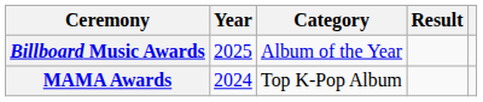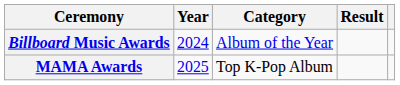 <table class="wikitable plainrowheaders">
 <tr>
 <th scope="col">Ceremony</th>
 <th scope="col">Year</th>
 <th scope="col">Category</th>
 <th scope="col">Result</th>
 <th scope="col" class="unsortable"></th>
 </tr>
 <tr>
 <th scope="row"><a href='#'><em>Billboard</em> Music Awards</a></th>
-<td style="text-align:center"><a href='#'>2025</a></td>
+<td style="text-align:center"><a href='#'>2024</a></td>
 <td><a href='#'>Album of the Year</a></td>
 <td></td>
 <td style="text-align:center"></td>
 </tr>
 <tr>
 <th scope="row"><a href='#'>MAMA Awards</a></th>
-<td style="text-align:center"><a href='#'>2024</a></td>
+<td style="text-align:center"><a href='#'>2025</a></td>
 <td>Top K-Pop Album</td>
 <td></td>
 <td style="text-align:center"></td>
 </tr>
 </table>
